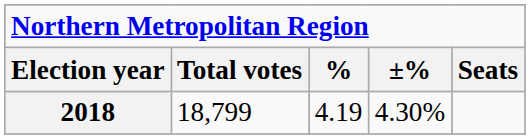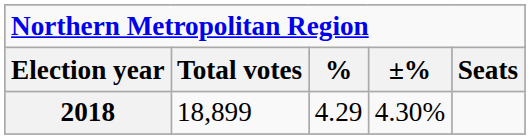 <table class=wikitable>
 <tr>
 <td colspan=6><strong><a href='#'>Northern Metropolitan Region</a></strong></td>
 </tr>
 <tr>
 <th>Election year</th>
 <th>Total votes</th>
 <th>%</th>
 <th>±%</th>
 <th>Seats</th>
 </tr>
 <tr>
 <th>2018</th>
-<td>18,799</td>
-<td>4.19</td>
+<td>18,899</td>
+<td>4.29</td>
 <td> 4.30%</td>
 <td></td>
 </tr>
 </table>
